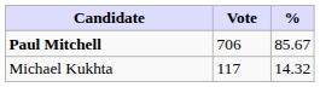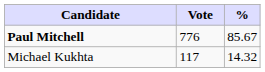 <table class="wikitable">
 <tr>
 <th style="background:#ddf; width:200px;">Candidate</th>
 <th style="background:#ddf; width:50px;">Vote</th>
 <th style="background:#ddf; width:30px;">%</th>
 </tr>
 <tr>
 <td><strong>Paul Mitchell</strong></td>
-<td>706</td>
+<td>776</td>
 <td>85.67</td>
 </tr>
 <tr>
 <td>Michael Kukhta</td>
 <td>117</td>
 <td>14.32</td>
 </tr>
 </table>
